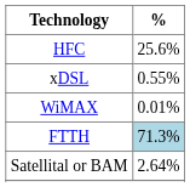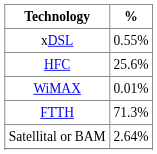 <table class="toccolours" border="1" cellpadding="4" style="float: right; margin: 0 0 1em 1em; border-collapse: collapse; font-size: 95%; clear: right">
 <tr align=center>
 <th>Technology</th>
 <th>%</th>
 </tr>
 <tr align=center>
+<td>x<a href='#'>DSL</a></td>
+<td>0.55%</td>
+</tr>
+<tr align=center>
 <td><a href='#'>HFC</a></td>
 <td>25.6%</td>
-</tr>
-<tr align=center>
-<td>x<a href='#'>DSL</a></td>
-<td>0.55%</td>
 </tr>
 <tr align=center>
 <td><a href='#'>WiMAX</a></td>
 <td>0.01%</td>
 </tr>
 <tr align=center>
 <td><a href='#'>FTTH</a></td>
-<td style="background: lightblue;">71.3%</td>
+<td>71.3%</td>
 </tr>
 <tr align=center>
 <td>Satellital or BAM</td>
 <td>2.64%</td>
 </tr>
 <tr align=center>
 </tr>
 <tr>
 </tr>
 </table>
